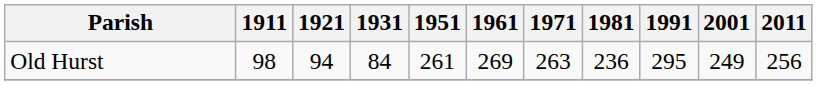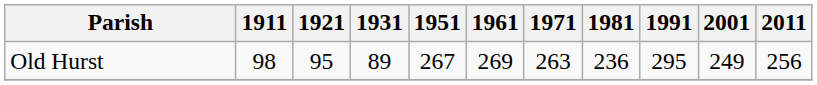 <table class="wikitable" style="text-align:center;">
 <tr>
 <th width="150">Parish<br></th>
 <th width="30">1911<br></th>
 <th width="30">1921<br></th>
 <th width="30">1931<br></th>
 <th width="30">1951<br></th>
 <th width="30">1961<br></th>
 <th width="30">1971<br></th>
 <th width="30">1981<br></th>
 <th width="30">1991<br></th>
 <th width="30">2001<br></th>
 <th width="30">2011 <br></th>
 </tr>
 <tr>
 <td align=left>Old Hurst</td>
 <td align="center">98</td>
-<td align="center">94</td>
-<td align="center">84</td>
-<td align="center">261</td>
+<td align="center">95</td>
+<td align="center">89</td>
+<td align="center">267</td>
 <td align="center">269</td>
 <td align="center">263</td>
 <td align="center">236</td>
 <td align="center">295</td>
 <td align="center">249</td>
 <td align="center">256</td>
 </tr>
 <tr>
 </tr>
 </table>
